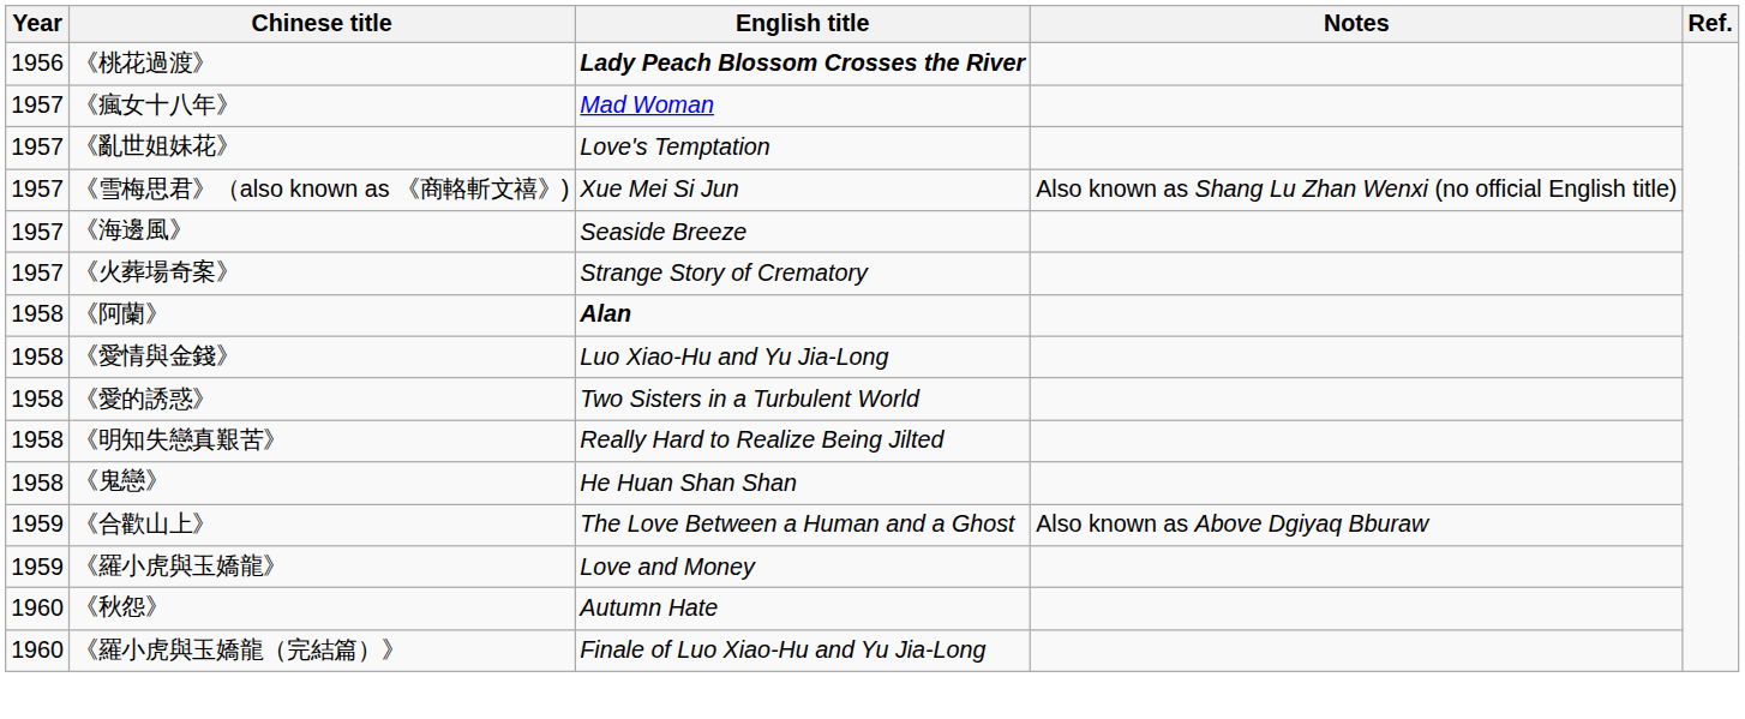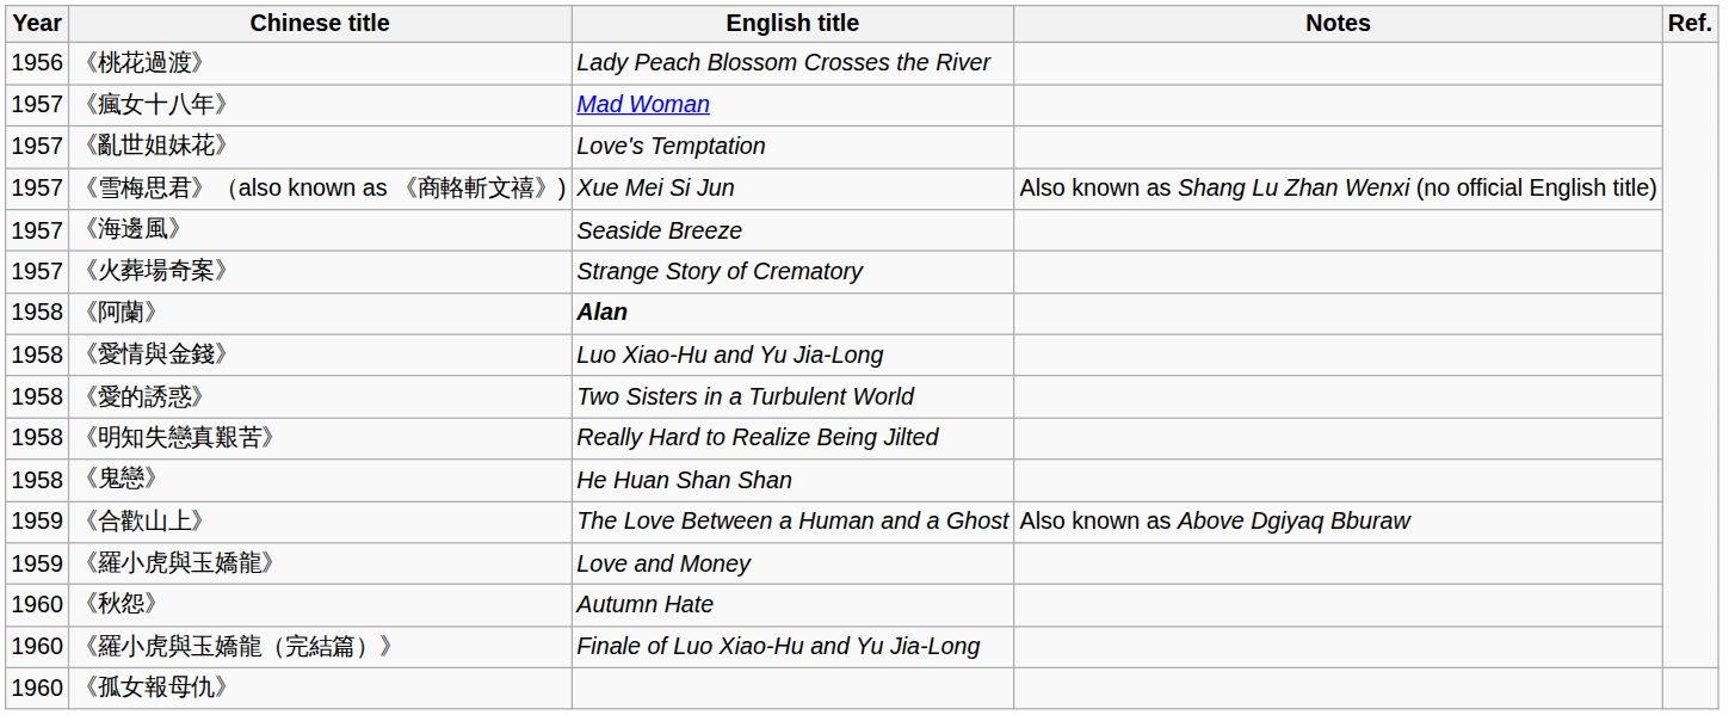 <table class="wikitable">
 <tr>
 <th>Year</th>
 <th>Chinese title</th>
 <th>English title</th>
 <th>Notes</th>
 <th>Ref.</th>
 </tr>
 <tr>
 <td>1956</td>
 <td>《桃花過渡》</td>
-<td><strong><em>Lady Peach Blossom Crosses the River</em></strong></td>
+<td><em>Lady Peach Blossom Crosses the River</em></td>
 <td></td>
 <td rowspan="15"></td>
 </tr>
 <tr>
 <td>1957</td>
 <td>《瘋女十八年》</td>
 <td><em><a href='#'>Mad Woman</a></em></td>
 <td></td>
 </tr>
 <tr>
 <td>1957</td>
 <td>《亂世姐妹花》</td>
 <td><em>Love's Temptation</em></td>
 <td></td>
 </tr>
 <tr>
 <td>1957</td>
 <td>《雪梅思君》（also known as 《商輅斬文禧》)</td>
 <td><em>Xue Mei Si Jun</em></td>
 <td>Also known as <em>Shang Lu Zhan Wenxi</em> (no official English title)</td>
 </tr>
 <tr>
 <td>1957</td>
 <td>《海邊風》</td>
 <td><em>Seaside Breeze</em></td>
 <td></td>
 </tr>
 <tr>
 <td>1957</td>
 <td>《火葬場奇案》</td>
 <td><em>Strange Story of Crematory</em></td>
 <td></td>
 </tr>
 <tr>
 <td>1958</td>
 <td>《阿蘭》</td>
 <td><strong><em>Alan</em></strong></td>
 <td></td>
 </tr>
 <tr>
 <td>1958</td>
 <td>《愛情與金錢》</td>
 <td><em>Luo Xiao-Hu and Yu Jia-Long</em></td>
 <td></td>
 </tr>
 <tr>
 <td>1958</td>
 <td>《愛的誘惑》</td>
 <td><em>Two Sisters in a Turbulent World</em></td>
 <td></td>
 </tr>
 <tr>
 <td>1958</td>
 <td>《明知失戀真艱苦》</td>
 <td><em>Really Hard to Realize Being Jilted</em></td>
 <td></td>
 </tr>
 <tr>
 <td>1958</td>
 <td>《鬼戀》</td>
 <td><em>He Huan Shan Shan</em></td>
 <td></td>
 </tr>
 <tr>
 <td>1959</td>
 <td>《合歡山上》</td>
 <td><em>The Love Between a Human and a Ghost</em></td>
 <td>Also known as <em>Above Dgiyaq Bburaw</em></td>
 </tr>
 <tr>
 <td>1959</td>
 <td>《羅小虎與玉嬌龍》</td>
 <td><em>Love and Money</em></td>
 <td></td>
 </tr>
 <tr>
 <td>1960</td>
 <td>《秋怨》</td>
 <td><em>Autumn Hate</em></td>
 <td></td>
 </tr>
 <tr>
 <td>1960</td>
 <td>《羅小虎與玉嬌龍（完結篇）》</td>
 <td><em>Finale of Luo Xiao-Hu and Yu Jia-Long</em></td>
 <td></td>
 </tr>
+<tr>
+<td>1960</td>
+<td>《孤女報母仇》</td>
+<td></td>
+<td></td>
+<td></td>
+</tr>
 </table>
